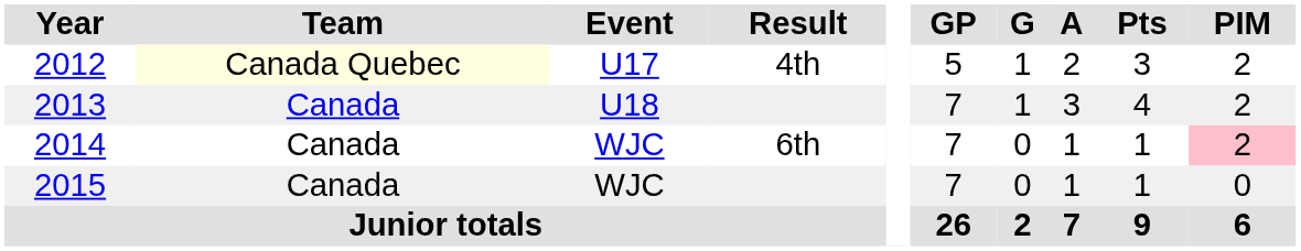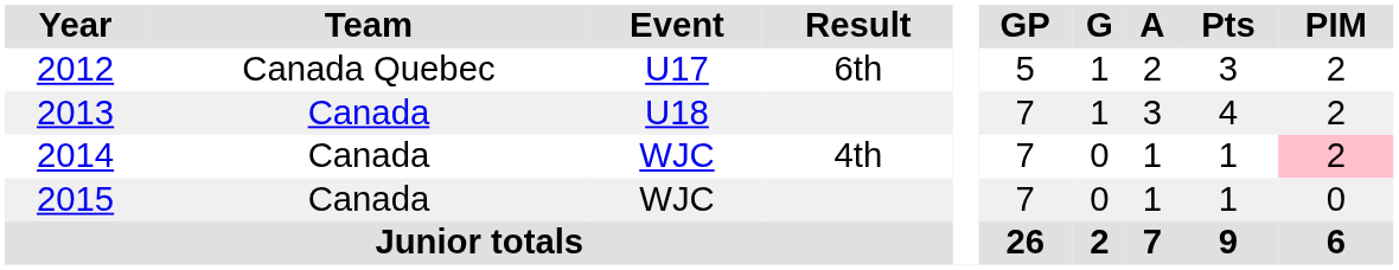 <table border="0" cellpadding="1" cellspacing="0" style="text-align:center; width:40em">
 <tr ALIGN="center" bgcolor="#e0e0e0">
 <th>Year</th>
 <th>Team</th>
 <th>Event</th>
 <th>Result</th>
 <th rowspan="99" bgcolor="#ffffff"> </th>
 <th>GP</th>
 <th>G</th>
 <th>A</th>
 <th>Pts</th>
 <th>PIM</th>
 </tr>
 <tr ALIGN="center">
 <td><a href='#'>2012</a></td>
-<td style="background: lightyellow;">Canada Quebec</td>
+<td>Canada Quebec</td>
 <td><a href='#'>U17</a></td>
-<td>4th</td>
+<td>6th</td>
 <td>5</td>
 <td>1</td>
 <td>2</td>
 <td>3</td>
 <td>2</td>
 </tr>
 <tr ALIGN="center" bgcolor="#f0f0f0">
 <td><a href='#'>2013</a></td>
 <td><a href='#'>Canada</a></td>
 <td><a href='#'>U18</a></td>
 <td></td>
 <td>7</td>
 <td>1</td>
 <td>3</td>
 <td>4</td>
 <td>2</td>
 </tr>
 <tr ALIGN="center">
 <td><a href='#'>2014</a></td>
 <td>Canada</td>
 <td><a href='#'>WJC</a></td>
-<td>6th</td>
+<td>4th</td>
 <td>7</td>
 <td>0</td>
 <td>1</td>
 <td>1</td>
 <td style="background: pink;">2</td>
 </tr>
 <tr ALIGN="center" bgcolor="#f0f0f0">
 <td><a href='#'>2015</a></td>
 <td>Canada</td>
 <td>WJC</td>
 <td></td>
 <td>7</td>
 <td>0</td>
 <td>1</td>
 <td>1</td>
 <td>0</td>
 </tr>
 <tr bgcolor="#e0e0e0">
 <th colspan="4">Junior totals</th>
 <th>26</th>
 <th>2</th>
 <th>7</th>
 <th>9</th>
 <th>6</th>
 </tr>
 </table>
